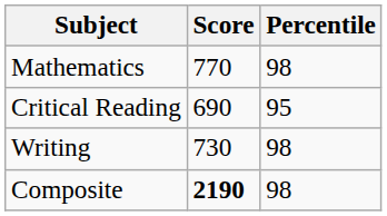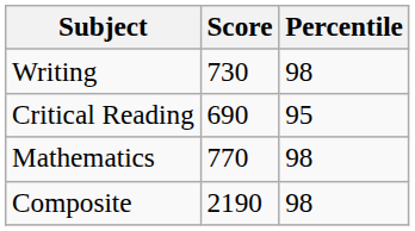 <table class="wikitable">
 <tr>
 <th>Subject</th>
 <th>Score</th>
 <th>Percentile</th>
 </tr>
 <tr>
-<td>Mathematics</td>
-<td>770</td>
+<td>Writing</td>
+<td>730</td>
 <td>98</td>
 </tr>
 <tr>
 <td>Critical Reading</td>
 <td>690</td>
 <td>95</td>
 </tr>
 <tr>
-<td>Writing</td>
-<td>730</td>
+<td>Mathematics</td>
+<td>770</td>
 <td>98</td>
 </tr>
 <tr>
 <td>Composite</td>
-<td><strong>2190</strong></td>
+<td>2190</td>
 <td>98</td>
 </tr>
 </table>
